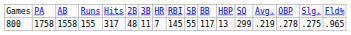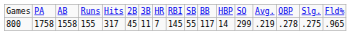 <table class="wikitable">
 <tr>
 <td>Games</td>
 <td><a href='#'>PA</a></td>
 <td><a href='#'>AB</a></td>
 <td><a href='#'>Runs</a></td>
 <td><a href='#'>Hits</a></td>
 <td><a href='#'>2B</a></td>
 <td><a href='#'>3B</a></td>
 <td><a href='#'>HR</a></td>
 <td><a href='#'>RBI</a></td>
 <td><a href='#'>SB</a></td>
 <td><a href='#'>BB</a></td>
 <td><a href='#'>HBP</a></td>
 <td><a href='#'>SO</a></td>
 <td><a href='#'>Avg.</a></td>
 <td><a href='#'>OBP</a></td>
 <td><a href='#'>Slg.</a></td>
 <td><a href='#'>Fld%</a></td>
 </tr>
 <tr>
 <td>800</td>
 <td>1758</td>
 <td>1558</td>
 <td>155</td>
 <td>317</td>
-<td>48</td>
+<td>45</td>
 <td>11</td>
 <td>7</td>
 <td>145</td>
 <td>55</td>
 <td>117</td>
-<td>13</td>
+<td>14</td>
 <td>299</td>
 <td>.219</td>
 <td>.278</td>
 <td>.275</td>
 <td>.965</td>
 </tr>
 </table>
